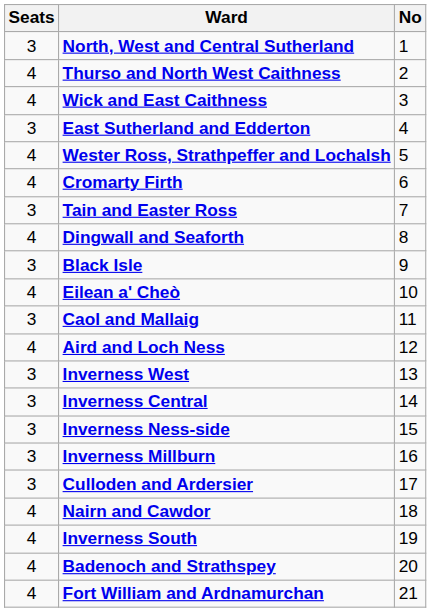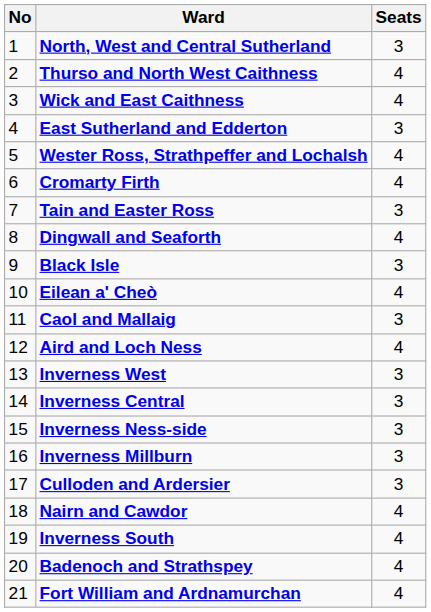 <table class="wikitable">
 <tr>
+<th>No</th>
+<th>Ward</th>
 <th>Seats</th>
-<th>Ward</th>
-<th>No</th>
 </tr>
 <tr>
+<td>1</td>
+<td><strong><a href='#'>North, West and Central Sutherland</a></strong></td>
 <td align=center>3</td>
-<td><strong><a href='#'>North, West and Central Sutherland</a></strong></td>
-<td>1</td>
 </tr>
 <tr>
+<td>2</td>
+<td><strong><a href='#'>Thurso and North West Caithness</a></strong></td>
 <td align=center>4</td>
-<td><strong><a href='#'>Thurso and North West Caithness</a></strong></td>
-<td>2</td>
 </tr>
 <tr>
+<td>3</td>
+<td><strong><a href='#'>Wick and East Caithness</a></strong></td>
 <td align=center>4</td>
-<td><strong><a href='#'>Wick and East Caithness</a></strong></td>
-<td>3</td>
 </tr>
 <tr>
+<td>4</td>
+<td><strong><a href='#'>East Sutherland and Edderton</a></strong></td>
 <td align=center>3</td>
-<td><strong><a href='#'>East Sutherland and Edderton</a></strong></td>
-<td>4</td>
 </tr>
 <tr>
+<td>5</td>
+<td><strong><a href='#'>Wester Ross, Strathpeffer and Lochalsh</a></strong></td>
 <td align=center>4</td>
-<td><strong><a href='#'>Wester Ross, Strathpeffer and Lochalsh</a></strong></td>
-<td>5</td>
 </tr>
 <tr>
+<td>6</td>
+<td><strong><a href='#'>Cromarty Firth</a></strong></td>
 <td align=center>4</td>
-<td><strong><a href='#'>Cromarty Firth</a></strong></td>
-<td>6</td>
 </tr>
 <tr>
+<td>7</td>
+<td><strong><a href='#'>Tain and Easter Ross</a></strong></td>
 <td align=center>3</td>
-<td><strong><a href='#'>Tain and Easter Ross</a></strong></td>
-<td>7</td>
 </tr>
 <tr>
+<td>8</td>
+<td><strong><a href='#'>Dingwall and Seaforth</a></strong></td>
 <td align=center>4</td>
-<td><strong><a href='#'>Dingwall and Seaforth</a></strong></td>
-<td>8</td>
 </tr>
 <tr>
+<td>9</td>
+<td><strong><a href='#'>Black Isle</a></strong></td>
 <td align=center>3</td>
-<td><strong><a href='#'>Black Isle</a></strong></td>
-<td>9</td>
 </tr>
 <tr>
+<td>10</td>
+<td><strong><a href='#'>Eilean a' Cheò</a></strong></td>
 <td align=center>4</td>
-<td><strong><a href='#'>Eilean a' Cheò</a></strong></td>
-<td>10</td>
 </tr>
 <tr>
+<td>11</td>
+<td><strong><a href='#'>Caol and Mallaig</a></strong></td>
 <td align=center>3</td>
-<td><strong><a href='#'>Caol and Mallaig</a></strong></td>
-<td>11</td>
 </tr>
 <tr>
+<td>12</td>
+<td><strong><a href='#'>Aird and Loch Ness</a></strong></td>
 <td align=center>4</td>
-<td><strong><a href='#'>Aird and Loch Ness</a></strong></td>
-<td>12</td>
 </tr>
 <tr>
+<td>13</td>
+<td><strong><a href='#'>Inverness West</a></strong></td>
 <td align=center>3</td>
-<td><strong><a href='#'>Inverness West</a></strong></td>
-<td>13</td>
 </tr>
 <tr>
+<td>14</td>
+<td><strong><a href='#'>Inverness Central</a></strong></td>
 <td align=center>3</td>
-<td><strong><a href='#'>Inverness Central</a></strong></td>
-<td>14</td>
 </tr>
 <tr>
+<td>15</td>
+<td><strong><a href='#'>Inverness Ness-side</a></strong></td>
 <td align=center>3</td>
-<td><strong><a href='#'>Inverness Ness-side</a></strong></td>
-<td>15</td>
 </tr>
 <tr>
+<td>16</td>
+<td><strong><a href='#'>Inverness Millburn</a></strong></td>
 <td align=center>3</td>
-<td><strong><a href='#'>Inverness Millburn</a></strong></td>
-<td>16</td>
 </tr>
 <tr>
+<td>17</td>
+<td><strong><a href='#'>Culloden and Ardersier</a></strong></td>
 <td align=center>3</td>
-<td><strong><a href='#'>Culloden and Ardersier</a></strong></td>
-<td>17</td>
 </tr>
 <tr>
+<td>18</td>
+<td><strong><a href='#'>Nairn and Cawdor</a></strong></td>
 <td align=center>4</td>
-<td><strong><a href='#'>Nairn and Cawdor</a></strong></td>
-<td>18</td>
 </tr>
 <tr>
+<td>19</td>
+<td><strong><a href='#'>Inverness South</a></strong></td>
 <td align=center>4</td>
-<td><strong><a href='#'>Inverness South</a></strong></td>
-<td>19</td>
 </tr>
 <tr>
+<td>20</td>
+<td><strong><a href='#'>Badenoch and Strathspey</a></strong></td>
 <td align=center>4</td>
-<td><strong><a href='#'>Badenoch and Strathspey</a></strong></td>
-<td>20</td>
 </tr>
 <tr>
+<td>21</td>
+<td><strong><a href='#'>Fort William and Ardnamurchan</a></strong></td>
 <td align=center>4</td>
-<td><strong><a href='#'>Fort William and Ardnamurchan</a></strong></td>
-<td>21</td>
 </tr>
 </table>
